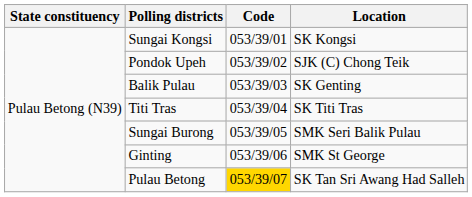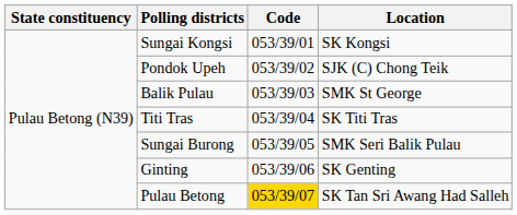 <table class="wikitable sortable mw-collapsible" style="white-space:nowrap;font-size:85%">
 <tr>
 <th>State constituency</th>
 <th>Polling districts</th>
 <th>Code</th>
 <th>Location</th>
 </tr>
 <tr>
 <td rowspan="7">Pulau Betong (N39)</td>
 <td>Sungai Kongsi</td>
 <td>053/39/01</td>
 <td>SK Kongsi</td>
 </tr>
 <tr>
 <td>Pondok Upeh</td>
 <td>053/39/02</td>
 <td>SJK (C) Chong Teik</td>
 </tr>
 <tr>
 <td>Balik Pulau</td>
 <td>053/39/03</td>
-<td>SK Genting</td>
+<td>SMK St George</td>
 </tr>
 <tr>
 <td>Titi Tras</td>
 <td>053/39/04</td>
 <td>SK Titi Tras</td>
 </tr>
 <tr>
 <td>Sungai Burong</td>
 <td>053/39/05</td>
 <td>SMK Seri Balik Pulau</td>
 </tr>
 <tr>
 <td>Ginting</td>
 <td>053/39/06</td>
-<td>SMK St George</td>
+<td>SK Genting</td>
 </tr>
 <tr>
 <td>Pulau Betong</td>
 <td style="background: gold;">053/39/07</td>
 <td>SK Tan Sri Awang Had Salleh</td>
 </tr>
 </table>
